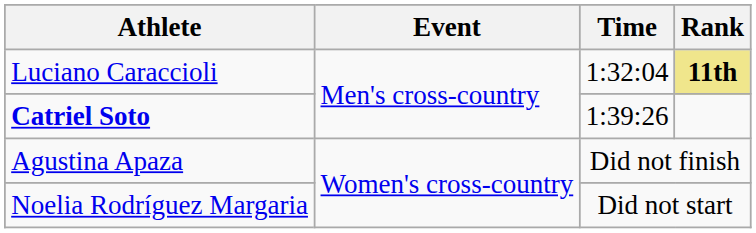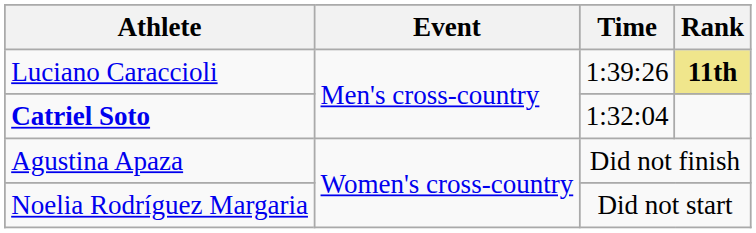 <table class=wikitable style="font-size:95%">
 <tr>
 <th>Athlete</th>
 <th>Event</th>
 <th>Time</th>
 <th>Rank</th>
 </tr>
 <tr>
 <td><a href='#'>Luciano Caraccioli</a></td>
 <td align=left rowspan=2><a href='#'>Men's cross-country</a></td>
-<td align=center>1:32:04</td>
+<td align=center>1:39:26</td>
 <td align=center style="background: khaki;"><strong>11th</strong></td>
 </tr>
 <tr>
 <td><strong><a href='#'>Catriel Soto</a></strong></td>
-<td align=center>1:39:26</td>
+<td align=center>1:32:04</td>
 <td align=center></td>
 </tr>
 <tr>
 <td><a href='#'>Agustina Apaza</a></td>
 <td align=center rowspan=2><a href='#'>Women's cross-country</a></td>
 <td align="center" colspan="2">Did not finish</td>
 </tr>
 <tr>
 <td><a href='#'>Noelia Rodríguez Margaria</a></td>
 <td align="center" colspan="2">Did not start</td>
 </tr>
 </table>
